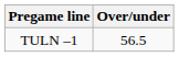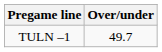 <table class="wikitable">
 <tr align="center">
 <th style=>Pregame line</th>
 <th style=>Over/under</th>
 </tr>
 <tr align="center">
 <td>TULN –1</td>
-<td>56.5</td>
+<td>49.7</td>
 </tr>
 </table>
